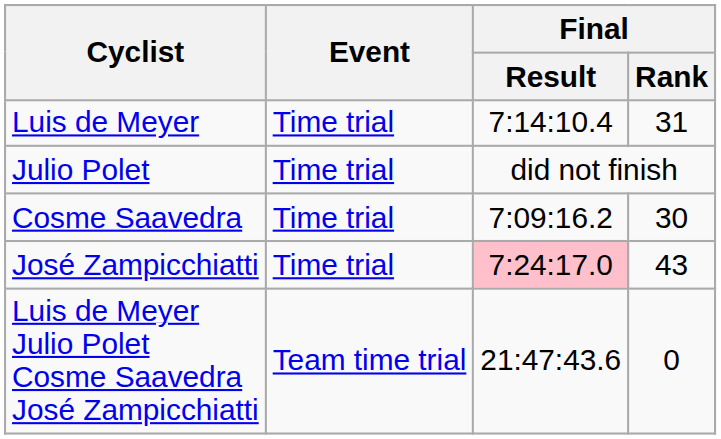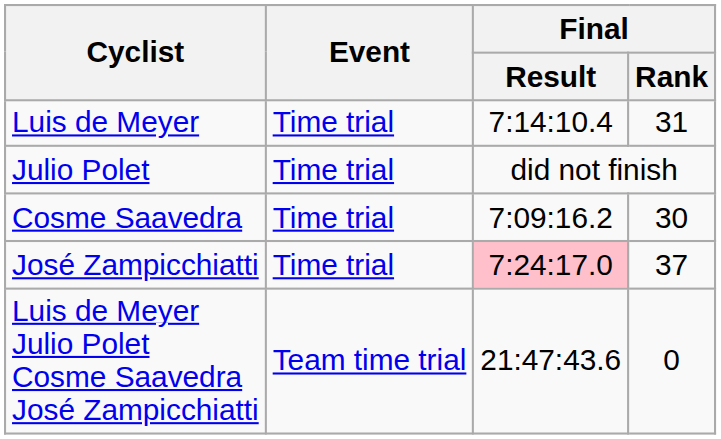 <table class=wikitable style="font-size:90%">
 <tr>
 <th rowspan=2>Cyclist</th>
 <th rowspan=2>Event</th>
 <th colspan=2>Final</th>
 </tr>
 <tr>
 <th>Result</th>
 <th>Rank</th>
 </tr>
 <tr>
 <td><a href='#'>Luis de Meyer</a></td>
 <td><a href='#'>Time trial</a></td>
 <td align=center>7:14:10.4</td>
 <td align=center>31</td>
 </tr>
 <tr>
 <td><a href='#'>Julio Polet</a></td>
 <td><a href='#'>Time trial</a></td>
 <td align=center colspan=2>did not finish</td>
 </tr>
 <tr>
 <td><a href='#'>Cosme Saavedra</a></td>
 <td><a href='#'>Time trial</a></td>
 <td align=center>7:09:16.2</td>
 <td align=center>30</td>
 </tr>
 <tr>
 <td><a href='#'>José Zampicchiatti</a></td>
 <td><a href='#'>Time trial</a></td>
 <td align=center style="background: pink;">7:24:17.0</td>
-<td align=center>43</td>
+<td align=center>37</td>
 </tr>
 <tr>
 <td><a href='#'>Luis de Meyer</a> <br> <a href='#'>Julio Polet</a> <br> <a href='#'>Cosme Saavedra</a> <br> <a href='#'>José Zampicchiatti</a></td>
 <td><a href='#'>Team time trial</a></td>
 <td align=center>21:47:43.6</td>
 <td align=center>0</td>
 </tr>
 </table>
